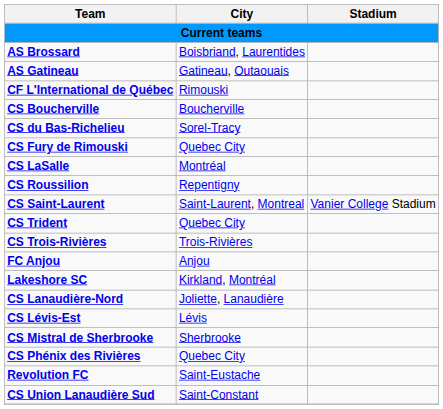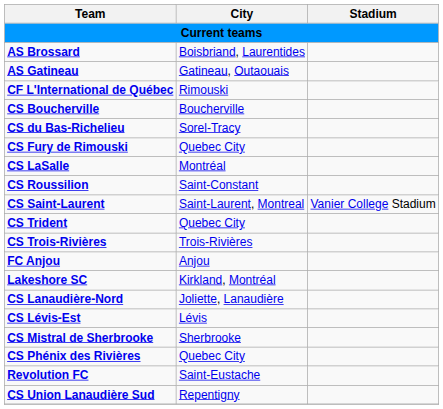 <table class="wikitable" style="text-align:left">
 <tr>
 <th style="background:">Team</th>
 <th style="background:">City</th>
 <th style="background:">Stadium</th>
 </tr>
 <tr>
 <th style="background:#0099FF" colspan="6"><span><strong>Current teams</strong></span></th>
 </tr>
 <tr>
 <td><strong><a href='#'>AS Brossard</a></strong></td>
 <td><a href='#'>Boisbriand</a>, <a href='#'>Laurentides</a></td>
 <td></td>
 </tr>
 <tr>
 <td><strong><a href='#'>AS Gatineau</a></strong></td>
 <td><a href='#'>Gatineau</a>, <a href='#'>Outaouais</a></td>
 <td></td>
 </tr>
 <tr>
 <td><strong><a href='#'>CF L'International de Québec</a></strong></td>
 <td><a href='#'>Rimouski</a></td>
 <td></td>
 </tr>
 <tr>
 <td><strong><a href='#'>CS Boucherville</a></strong></td>
 <td><a href='#'>Boucherville</a></td>
 <td></td>
 </tr>
 <tr>
 <td><strong><a href='#'>CS du Bas-Richelieu</a></strong></td>
 <td><a href='#'>Sorel-Tracy</a></td>
 <td></td>
 </tr>
 <tr>
 <td><strong><a href='#'>CS Fury de Rimouski</a></strong></td>
 <td><a href='#'>Quebec City</a></td>
 <td></td>
 </tr>
 <tr>
 <td><strong><a href='#'>CS LaSalle</a></strong></td>
 <td><a href='#'>Montréal</a></td>
 <td></td>
 </tr>
 <tr>
 <td><strong><a href='#'>CS Roussilion</a></strong></td>
-<td><a href='#'>Repentigny</a></td>
+<td><a href='#'>Saint-Constant</a></td>
 <td></td>
 </tr>
 <tr>
 <td><strong><a href='#'>CS Saint-Laurent</a></strong></td>
 <td><a href='#'>Saint-Laurent</a>,  <a href='#'>Montreal</a></td>
 <td><a href='#'>Vanier College</a> Stadium</td>
 </tr>
 <tr>
 <td><strong><a href='#'>CS Trident</a></strong></td>
 <td><a href='#'>Quebec City</a></td>
 <td></td>
 </tr>
 <tr>
 <td><strong><a href='#'>CS Trois-Rivières</a></strong></td>
 <td><a href='#'>Trois-Rivières</a></td>
 <td></td>
 </tr>
 <tr>
 <td><strong><a href='#'>FC Anjou</a></strong></td>
 <td><a href='#'>Anjou</a></td>
 <td></td>
 </tr>
 <tr>
 <td><strong><a href='#'>Lakeshore SC</a></strong></td>
 <td><a href='#'>Kirkland</a>, <a href='#'>Montréal</a></td>
 <td></td>
 </tr>
 <tr>
 <td><strong><a href='#'>CS Lanaudière-Nord</a></strong></td>
 <td><a href='#'>Joliette</a>, <a href='#'>Lanaudière</a></td>
 <td></td>
 </tr>
 <tr>
 <td><strong><a href='#'>CS Lévis-Est</a></strong></td>
 <td><a href='#'>Lévis</a></td>
 <td></td>
 </tr>
 <tr>
 <td><strong><a href='#'>CS Mistral de Sherbrooke</a></strong></td>
 <td><a href='#'>Sherbrooke</a></td>
 <td></td>
 </tr>
 <tr>
 <td><strong><a href='#'>CS Phénix des Rivières</a></strong></td>
 <td><a href='#'>Quebec City</a></td>
 <td></td>
 </tr>
 <tr>
 <td><strong><a href='#'>Revolution FC</a></strong></td>
 <td><a href='#'>Saint-Eustache</a></td>
 <td></td>
 </tr>
 <tr>
 <td><strong><a href='#'>CS Union Lanaudière Sud</a></strong></td>
-<td><a href='#'>Saint-Constant</a></td>
+<td><a href='#'>Repentigny</a></td>
 <td></td>
 </tr>
 <tr>
 </tr>
 </table>
